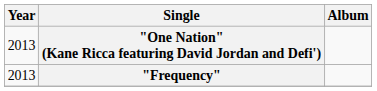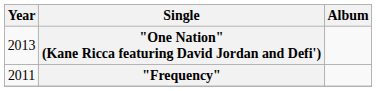 <table class="wikitable plainrowheaders" style="text-align:center;">
 <tr>
 <th scope="col">Year</th>
 <th scope="col">Single</th>
 <th scope="col">Album</th>
 </tr>
 <tr>
 <td>2013</td>
 <th scope="row">"One Nation"<br><span>(Kane Ricca featuring David Jordan and Defi')</span></th>
 <td></td>
 </tr>
 <tr>
-<td>2013</td>
+<td>2011</td>
 <th scope="row">"Frequency"<br></th>
 <td></td>
 </tr>
 <tr>
 </tr>
 </table>
